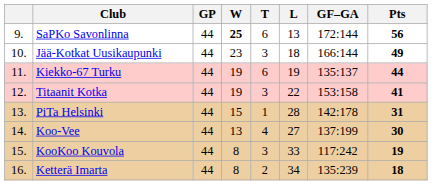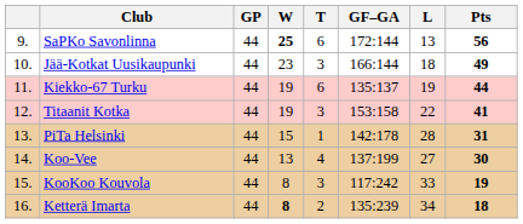 <table class="wikitable">
 <tr>
 <th width="30"></th>
 <th width="200">Club</th>
 <th width="30">GP</th>
 <th width="30">W</th>
 <th width="30">T</th>
+<th width="70">GF–GA</th>
 <th width="30">L</th>
-<th width="70">GF–GA</th>
 <th width="70">Pts</th>
 </tr>
 <tr bgcolor="#FFFFFF" align="center">
 <td>9.</td>
 <td align="left"><a href='#'>SaPKo Savonlinna</a></td>
 <td>44</td>
 <td><strong>25</strong></td>
 <td>6</td>
+<td>172:144</td>
 <td>13</td>
-<td>172:144</td>
 <td><strong>56</strong></td>
 </tr>
 <tr bgcolor="#FFFFFF" align="center">
 <td>10.</td>
 <td align="left"><a href='#'>Jää-Kotkat Uusikaupunki</a></td>
 <td>44</td>
 <td>23</td>
 <td>3</td>
+<td>166:144</td>
 <td>18</td>
-<td>166:144</td>
 <td><strong>49</strong></td>
 </tr>
 <tr bgcolor="#FFCCCC" align="center">
 <td>11.</td>
 <td align="left"><a href='#'>Kiekko-67 Turku</a></td>
 <td>44</td>
 <td>19</td>
 <td>6</td>
+<td>135:137</td>
 <td>19</td>
-<td>135:137</td>
 <td><strong>44</strong></td>
 </tr>
 <tr bgcolor="#FFCCCC" align="center">
 <td>12.</td>
 <td align="left"><a href='#'>Titaanit Kotka</a></td>
 <td>44</td>
 <td>19</td>
 <td>3</td>
+<td>153:158</td>
 <td>22</td>
-<td>153:158</td>
 <td><strong>41</strong></td>
 </tr>
 <tr bgcolor="#EECFA1" align="center">
 <td>13.</td>
 <td align="left"><a href='#'>PiTa Helsinki</a></td>
 <td>44</td>
 <td>15</td>
 <td>1</td>
+<td>142:178</td>
 <td>28</td>
-<td>142:178</td>
 <td><strong>31</strong></td>
 </tr>
 <tr bgcolor="#EECFA1" align="center">
 <td>14.</td>
 <td align="left"><a href='#'>Koo-Vee</a></td>
 <td>44</td>
 <td>13</td>
 <td>4</td>
+<td>137:199</td>
 <td>27</td>
-<td>137:199</td>
 <td><strong>30</strong></td>
 </tr>
 <tr bgcolor="#EECFA1" align="center">
 <td>15.</td>
 <td align="left"><a href='#'>KooKoo Kouvola</a></td>
 <td>44</td>
 <td>8</td>
 <td>3</td>
+<td>117:242</td>
 <td>33</td>
-<td>117:242</td>
 <td><strong>19</strong></td>
 </tr>
 <tr bgcolor="#EECFA1" align="center">
 <td>16.</td>
 <td align="left"><a href='#'>Ketterä Imarta</a></td>
 <td>44</td>
-<td>8</td>
+<td><strong>8</strong></td>
 <td>2</td>
+<td>135:239</td>
 <td>34</td>
-<td>135:239</td>
 <td><strong>18</strong></td>
 </tr>
 </table>
